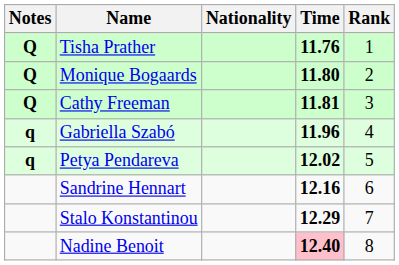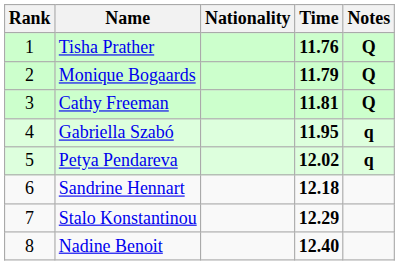 <table class="wikitable sortable" style="text-align:center">
 <tr>
-<th>Notes</th>
+<th>Rank</th>
 <th>Name</th>
 <th>Nationality</th>
 <th>Time</th>
-<th>Rank</th>
+<th>Notes</th>
 </tr>
 <tr bgcolor=ccffcc>
-<td><strong>Q</strong></td>
+<td>1</td>
 <td align=left><a href='#'>Tisha Prather</a></td>
 <td align=left></td>
 <td><strong>11.76</strong></td>
-<td>1</td>
+<td><strong>Q</strong></td>
 </tr>
 <tr bgcolor=ccffcc>
-<td><strong>Q</strong></td>
+<td>2</td>
 <td align=left><a href='#'>Monique Bogaards</a></td>
 <td align=left></td>
-<td><strong>11.80</strong></td>
-<td>2</td>
+<td><strong>11.79</strong></td>
+<td><strong>Q</strong></td>
 </tr>
 <tr bgcolor=ccffcc>
-<td><strong>Q</strong></td>
+<td>3</td>
 <td align=left><a href='#'>Cathy Freeman</a></td>
 <td align=left></td>
 <td><strong>11.81</strong></td>
-<td>3</td>
+<td><strong>Q</strong></td>
 </tr>
 <tr bgcolor=ddffdd>
-<td><strong>q</strong></td>
+<td>4</td>
 <td align=left><a href='#'>Gabriella Szabó</a></td>
 <td align=left></td>
-<td><strong>11.96</strong></td>
-<td>4</td>
+<td><strong>11.95</strong></td>
+<td><strong>q</strong></td>
 </tr>
 <tr bgcolor=ddffdd>
-<td><strong>q</strong></td>
+<td>5</td>
 <td align=left><a href='#'>Petya Pendareva</a></td>
 <td align=left></td>
 <td><strong>12.02</strong></td>
-<td>5</td>
+<td><strong>q</strong></td>
 </tr>
 <tr>
-<td></td>
+<td>6</td>
 <td align=left><a href='#'>Sandrine Hennart</a></td>
 <td align=left></td>
-<td><strong>12.16</strong></td>
-<td>6</td>
+<td><strong>12.18</strong></td>
+<td></td>
 </tr>
 <tr>
-<td></td>
+<td>7</td>
 <td align=left><a href='#'>Stalo Konstantinou</a></td>
 <td align=left></td>
 <td><strong>12.29</strong></td>
-<td>7</td>
+<td></td>
 </tr>
 <tr>
-<td></td>
+<td>8</td>
 <td align=left><a href='#'>Nadine Benoit</a></td>
 <td align=left></td>
-<td style="background: pink;"><strong>12.40</strong></td>
-<td>8</td>
+<td><strong>12.40</strong></td>
+<td></td>
 </tr>
 </table>
